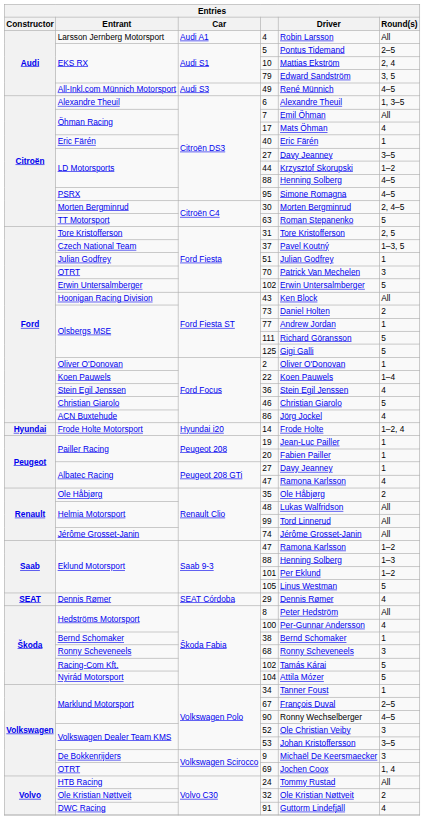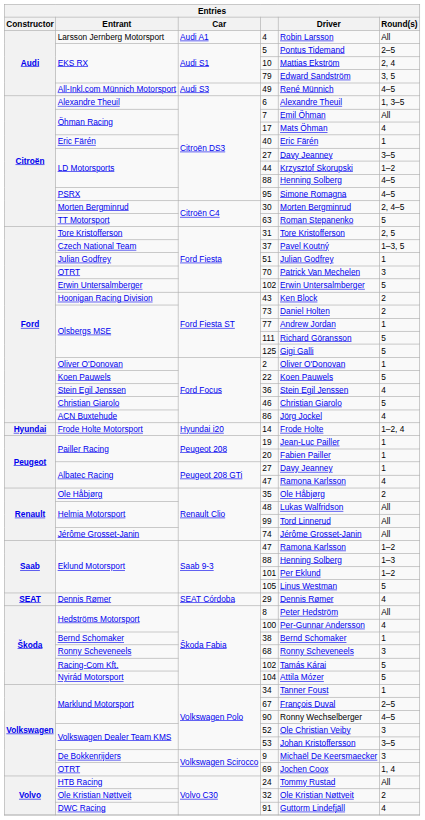 <table class="wikitable" style="font-size: 85%">
 <tr>
 <th colspan="7">Entries</th>
 </tr>
 <tr>
 <th>Constructor</th>
 <th>Entrant</th>
 <th>Car</th>
 <th></th>
 <th>Driver</th>
 <th>Round(s)</th>
 </tr>
 <tr>
 <th rowspan=5><a href='#'>Audi</a></th>
 <td> Larsson Jernberg Motorsport</td>
 <td><a href='#'>Audi A1</a></td>
 <td>4</td>
 <td> <a href='#'>Robin Larsson</a></td>
 <td>All</td>
 </tr>
 <tr>
 <td rowspan=3> <a href='#'>EKS RX</a></td>
 <td rowspan=3><a href='#'>Audi S1</a></td>
 <td>5</td>
 <td> <a href='#'>Pontus Tidemand</a></td>
 <td>2–5</td>
 </tr>
 <tr>
 <td>10</td>
 <td> <a href='#'>Mattias Ekström</a></td>
 <td>2, 4</td>
 </tr>
 <tr>
 <td>79</td>
 <td> <a href='#'>Edward Sandström</a></td>
 <td>3, 5</td>
 </tr>
 <tr>
 <td> <a href='#'>All-Inkl.com Münnich Motorsport</a></td>
 <td><a href='#'>Audi S3</a></td>
 <td>49</td>
 <td> <a href='#'>René Münnich</a></td>
 <td>4–5</td>
 </tr>
 <tr>
 <th rowspan=10><a href='#'>Citroën</a></th>
 <td> <a href='#'>Alexandre Theuil</a></td>
 <td rowspan=8><a href='#'>Citroën DS3</a></td>
 <td>6</td>
 <td> <a href='#'>Alexandre Theuil</a></td>
 <td>1, 3–5</td>
 </tr>
 <tr>
 <td rowspan=2> <a href='#'>Öhman Racing</a></td>
 <td>7</td>
 <td> <a href='#'>Emil Öhman</a></td>
 <td>All</td>
 </tr>
 <tr>
 <td>17</td>
 <td> <a href='#'>Mats Öhman</a></td>
 <td>4</td>
 </tr>
 <tr>
 <td> <a href='#'>Eric Färén</a></td>
 <td>40</td>
 <td> <a href='#'>Eric Färén</a></td>
 <td>1</td>
 </tr>
 <tr>
 <td rowspan=3> <a href='#'>LD Motorsports</a></td>
 <td>27</td>
 <td> <a href='#'>Davy Jeanney</a></td>
 <td>3–5</td>
 </tr>
 <tr>
 <td>44</td>
 <td> <a href='#'>Krzysztof Skorupski</a></td>
 <td>1–2</td>
 </tr>
 <tr>
 <td>88</td>
 <td> <a href='#'>Henning Solberg</a></td>
 <td>4–5</td>
 </tr>
 <tr>
 <td> <a href='#'>PSRX</a></td>
 <td>95</td>
 <td> <a href='#'>Simone Romagna</a></td>
 <td>4–5</td>
 </tr>
 <tr>
 <td> <a href='#'>Morten Bergminrud</a></td>
 <td rowspan=2><a href='#'>Citroën C4</a></td>
 <td>30</td>
 <td> <a href='#'>Morten Bergminrud</a></td>
 <td>2, 4–5</td>
 </tr>
 <tr>
 <td> <a href='#'>TT Motorsport</a></td>
 <td>63</td>
 <td> <a href='#'>Roman Stepanenko</a></td>
 <td>5</td>
 </tr>
 <tr>
 <th rowspan=15><a href='#'>Ford</a></th>
 <td> <a href='#'>Tore Kristofferson</a></td>
 <td rowspan=5><a href='#'>Ford Fiesta</a></td>
 <td>31</td>
 <td> <a href='#'>Tore Kristofferson</a></td>
 <td>2, 5</td>
 </tr>
 <tr>
 <td> <a href='#'>Czech National Team</a></td>
 <td>37</td>
 <td> <a href='#'>Pavel Koutný</a></td>
 <td>1–3, 5</td>
 </tr>
 <tr>
 <td> <a href='#'>Julian Godfrey</a></td>
 <td>51</td>
 <td> <a href='#'>Julian Godfrey</a></td>
 <td>1</td>
 </tr>
 <tr>
 <td> <a href='#'>OTRT</a></td>
 <td>70</td>
 <td> <a href='#'>Patrick Van Mechelen</a></td>
 <td>3</td>
 </tr>
 <tr>
 <td> <a href='#'>Erwin Untersalmberger</a></td>
 <td>102</td>
 <td> <a href='#'>Erwin Untersalmberger</a></td>
 <td>5</td>
 </tr>
 <tr>
 <td> <a href='#'>Hoonigan Racing Division</a></td>
 <td rowspan=5><a href='#'>Ford Fiesta ST</a></td>
 <td>43</td>
 <td> <a href='#'>Ken Block</a></td>
-<td>All</td>
+<td>2</td>
 </tr>
 <tr>
 <td rowspan=4> <a href='#'>Olsbergs MSE</a></td>
 <td>73</td>
 <td> <a href='#'>Daniel Holten</a></td>
 <td>2</td>
 </tr>
 <tr>
 <td>77</td>
 <td> <a href='#'>Andrew Jordan</a></td>
 <td>1</td>
 </tr>
 <tr>
 <td>111</td>
 <td> <a href='#'>Richard Göransson</a></td>
 <td>5</td>
 </tr>
 <tr>
 <td>125</td>
 <td> <a href='#'>Gigi Galli</a></td>
 <td>5</td>
 </tr>
 <tr>
 <td> <a href='#'>Oliver O'Donovan</a></td>
 <td rowspan=5><a href='#'>Ford Focus</a></td>
 <td>2</td>
 <td> <a href='#'>Oliver O'Donovan</a></td>
 <td>1</td>
 </tr>
 <tr>
 <td> <a href='#'>Koen Pauwels</a></td>
 <td>22</td>
 <td> <a href='#'>Koen Pauwels</a></td>
-<td>1–4</td>
+<td>5</td>
 </tr>
 <tr>
 <td> <a href='#'>Stein Egil Jenssen</a></td>
 <td>36</td>
 <td> <a href='#'>Stein Egil Jenssen</a></td>
 <td>4</td>
 </tr>
 <tr>
 <td> <a href='#'>Christian Giarolo</a></td>
 <td>46</td>
 <td> <a href='#'>Christian Giarolo</a></td>
 <td>5</td>
 </tr>
 <tr>
 <td> <a href='#'>ACN Buxtehude</a></td>
 <td>86</td>
 <td> <a href='#'>Jörg Jockel</a></td>
 <td>4</td>
 </tr>
 <tr>
 <th><a href='#'>Hyundai</a></th>
 <td> <a href='#'>Frode Holte Motorsport</a></td>
 <td><a href='#'>Hyundai i20</a></td>
 <td>14</td>
 <td> <a href='#'>Frode Holte</a></td>
 <td>1–2, 4</td>
 </tr>
 <tr>
 <th rowspan=4><a href='#'>Peugeot</a></th>
 <td rowspan=2> <a href='#'>Pailler Racing</a></td>
 <td rowspan=2><a href='#'>Peugeot 208</a></td>
 <td>19</td>
 <td> <a href='#'>Jean-Luc Pailler</a></td>
 <td>1</td>
 </tr>
 <tr>
 <td>20</td>
 <td> <a href='#'>Fabien Pailler</a></td>
 <td>1</td>
 </tr>
 <tr>
 <td rowspan=2> <a href='#'>Albatec Racing</a></td>
 <td rowspan=2><a href='#'>Peugeot 208 GTi</a></td>
 <td>27</td>
 <td> <a href='#'>Davy Jeanney</a></td>
 <td>1</td>
 </tr>
 <tr>
 <td>47</td>
 <td> <a href='#'>Ramona Karlsson</a></td>
 <td>4</td>
 </tr>
 <tr>
 <th rowspan=4><a href='#'>Renault</a></th>
 <td> <a href='#'>Ole Håbjørg</a></td>
 <td rowspan=4><a href='#'>Renault Clio</a></td>
 <td>35</td>
 <td> <a href='#'>Ole Håbjørg</a></td>
 <td>2</td>
 </tr>
 <tr>
 <td rowspan=2> <a href='#'>Helmia Motorsport</a></td>
 <td>48</td>
 <td> <a href='#'>Lukas Walfridson</a></td>
 <td>All</td>
 </tr>
 <tr>
 <td>99</td>
 <td> <a href='#'>Tord Linnerud</a></td>
 <td>All</td>
 </tr>
 <tr>
 <td> <a href='#'>Jérôme Grosset-Janin</a></td>
 <td>74</td>
 <td> <a href='#'>Jérôme Grosset-Janin</a></td>
 <td>All</td>
 </tr>
 <tr>
 <th rowspan=4><a href='#'>Saab</a></th>
 <td rowspan=4> <a href='#'>Eklund Motorsport</a></td>
 <td rowspan=4><a href='#'>Saab 9-3</a></td>
 <td>47</td>
 <td> <a href='#'>Ramona Karlsson</a></td>
 <td>1–2</td>
 </tr>
 <tr>
 <td>88</td>
 <td> <a href='#'>Henning Solberg</a></td>
 <td>1–3</td>
 </tr>
 <tr>
 <td>101</td>
 <td> <a href='#'>Per Eklund</a></td>
 <td>1–2</td>
 </tr>
 <tr>
 <td>105</td>
 <td> <a href='#'>Linus Westman</a></td>
 <td>5</td>
 </tr>
 <tr>
 <th><a href='#'>SEAT</a></th>
 <td> <a href='#'>Dennis Rømer</a></td>
 <td><a href='#'>SEAT Córdoba</a></td>
 <td>29</td>
 <td> <a href='#'>Dennis Rømer</a></td>
 <td>4</td>
 </tr>
 <tr>
 <th rowspan=6><a href='#'>Škoda</a></th>
 <td rowspan=2> <a href='#'>Hedströms Motorsport</a></td>
 <td rowspan=6><a href='#'>Škoda Fabia</a></td>
 <td>8</td>
 <td> <a href='#'>Peter Hedström</a></td>
 <td>All</td>
 </tr>
 <tr>
 <td>100</td>
 <td> <a href='#'>Per-Gunnar Andersson</a></td>
 <td>4</td>
 </tr>
 <tr>
 <td> <a href='#'>Bernd Schomaker</a></td>
 <td>38</td>
 <td> <a href='#'>Bernd Schomaker</a></td>
 <td>1</td>
 </tr>
 <tr>
 <td> <a href='#'>Ronny Scheveneels</a></td>
 <td>68</td>
 <td> <a href='#'>Ronny Scheveneels</a></td>
 <td>3</td>
 </tr>
 <tr>
 <td> <a href='#'>Racing-Com Kft.</a></td>
 <td>102</td>
 <td> <a href='#'>Tamás Kárai</a></td>
 <td>5</td>
 </tr>
 <tr>
 <td> <a href='#'>Nyirád Motorsport</a></td>
 <td>104</td>
 <td> <a href='#'>Attila Mózer</a></td>
 <td>5</td>
 </tr>
 <tr>
 <th rowspan=7><a href='#'>Volkswagen</a></th>
 <td rowspan=3> <a href='#'>Marklund Motorsport</a></td>
 <td rowspan=5><a href='#'>Volkswagen Polo</a></td>
 <td>34</td>
 <td> <a href='#'>Tanner Foust</a></td>
 <td>1</td>
 </tr>
 <tr>
 <td>67</td>
 <td> <a href='#'>François Duval</a></td>
 <td>2–5</td>
 </tr>
 <tr>
 <td>90</td>
 <td> Ronny Wechselberger</td>
 <td>4–5</td>
 </tr>
 <tr>
 <td rowspan=2> <a href='#'>Volkswagen Dealer Team KMS</a></td>
 <td>52</td>
 <td> <a href='#'>Ole Christian Veiby</a></td>
 <td>3</td>
 </tr>
 <tr>
 <td>53</td>
 <td> <a href='#'>Johan Kristoffersson</a></td>
 <td>3–5</td>
 </tr>
 <tr>
 <td> <a href='#'>De Bokkenrijders</a></td>
 <td rowspan=2><a href='#'>Volkswagen Scirocco</a></td>
 <td>9</td>
 <td> <a href='#'>Michaël De Keersmaecker</a></td>
 <td>3</td>
 </tr>
 <tr>
 <td> <a href='#'>OTRT</a></td>
 <td>69</td>
 <td> <a href='#'>Jochen Coox</a></td>
 <td>1, 4</td>
 </tr>
 <tr>
 <th rowspan=3><a href='#'>Volvo</a></th>
 <td> <a href='#'>HTB Racing</a></td>
 <td rowspan=3><a href='#'>Volvo C30</a></td>
 <td>24</td>
 <td> <a href='#'>Tommy Rustad</a></td>
 <td>All</td>
 </tr>
 <tr>
 <td> <a href='#'>Ole Kristian Nøttveit</a></td>
 <td>32</td>
 <td> <a href='#'>Ole Kristian Nøttveit</a></td>
 <td>2</td>
 </tr>
 <tr>
 <td> <a href='#'>DWC Racing</a></td>
 <td>91</td>
 <td> <a href='#'>Guttorm Lindefjäll</a></td>
 <td>4</td>
 </tr>
 <tr>
 </tr>
 </table>
